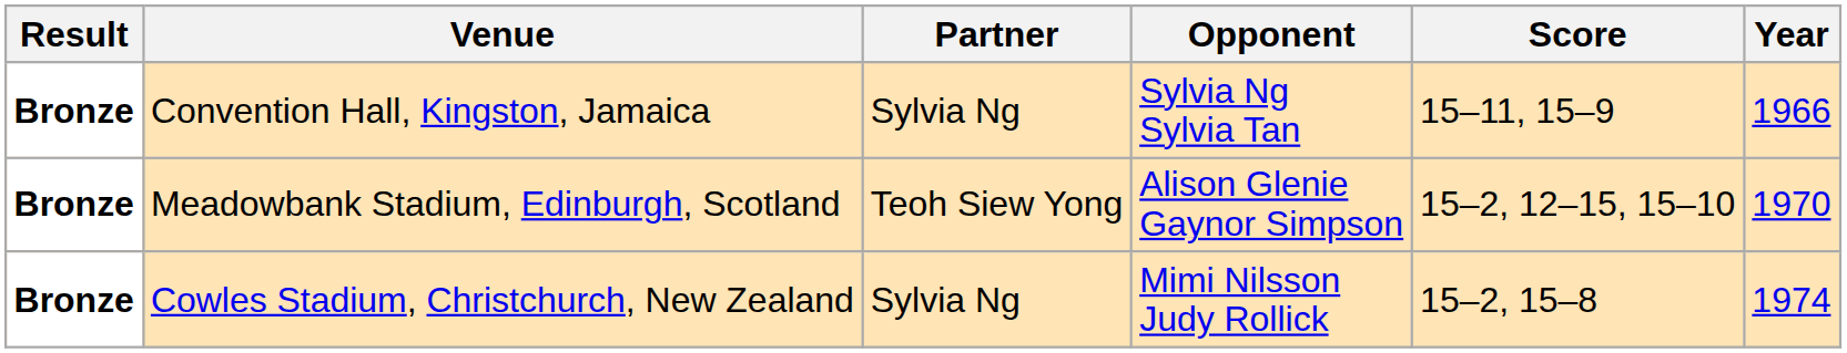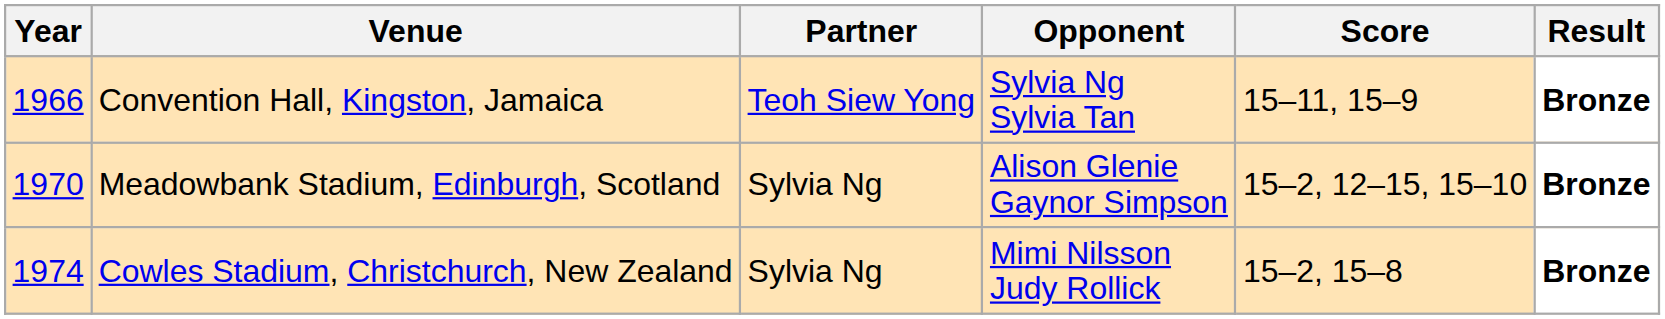 <table class="sortable wikitable" style="font-size: 90%;">
 <tr>
-<th>Result</th>
+<th>Year</th>
 <th>Venue</th>
 <th>Partner</th>
 <th>Opponent</th>
 <th>Score</th>
-<th>Year</th>
+<th>Result</th>
 </tr>
 <tr style="background:#FFE4B5">
-<td style="text-align:left; background:white"> <strong>Bronze</strong></td>
+<td align="center"><a href='#'>1966</a></td>
 <td align="left">Convention Hall, <a href='#'>Kingston</a>, Jamaica</td>
-<td align="left"> Sylvia Ng</td>
+<td align="left"> <a href='#'>Teoh Siew Yong</a></td>
 <td align="left"> <a href='#'>Sylvia Ng</a><br> <a href='#'>Sylvia Tan</a></td>
 <td align="left">15–11, 15–9</td>
-<td align="center"><a href='#'>1966</a></td>
+<td style="text-align:left; background:white"> <strong>Bronze</strong></td>
 </tr>
 <tr style="background:#FFE4B5">
-<td style="text-align:left; background:white"> <strong>Bronze</strong></td>
+<td align="center"><a href='#'>1970</a></td>
 <td align="left">Meadowbank Stadium, <a href='#'>Edinburgh</a>, Scotland</td>
-<td align="left"> Teoh Siew Yong</td>
+<td align="left"> Sylvia Ng</td>
 <td align="left"> <a href='#'>Alison Glenie</a><br> <a href='#'>Gaynor Simpson</a></td>
 <td align="left">15–2, 12–15, 15–10</td>
-<td align="center"><a href='#'>1970</a></td>
+<td style="text-align:left; background:white"> <strong>Bronze</strong></td>
 </tr>
 <tr style="background:#FFE4B5">
-<td style="text-align:left; background:white"> <strong>Bronze</strong></td>
+<td align="center"><a href='#'>1974</a></td>
 <td align="left"><a href='#'>Cowles Stadium</a>, <a href='#'>Christchurch</a>, New Zealand</td>
 <td align="left"> Sylvia Ng</td>
 <td align="left"> <a href='#'>Mimi Nilsson</a><br> <a href='#'>Judy Rollick</a></td>
 <td align="left">15–2, 15–8</td>
-<td align="center"><a href='#'>1974</a></td>
+<td style="text-align:left; background:white"> <strong>Bronze</strong></td>
 </tr>
 </table>
